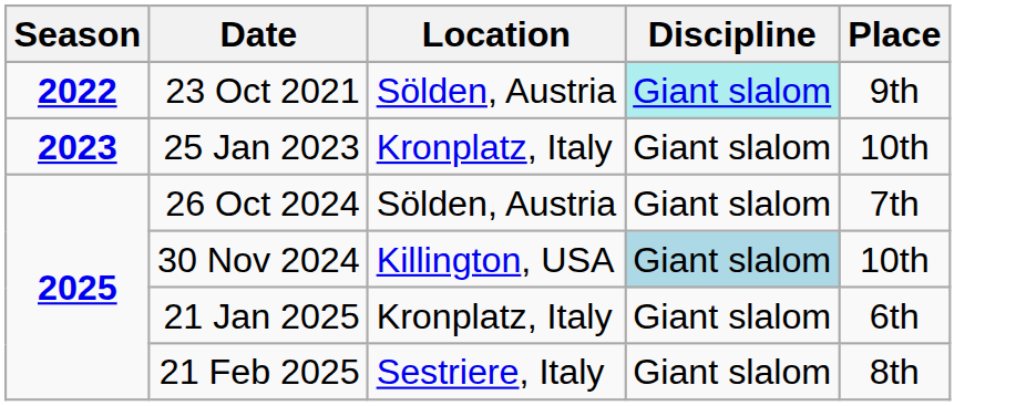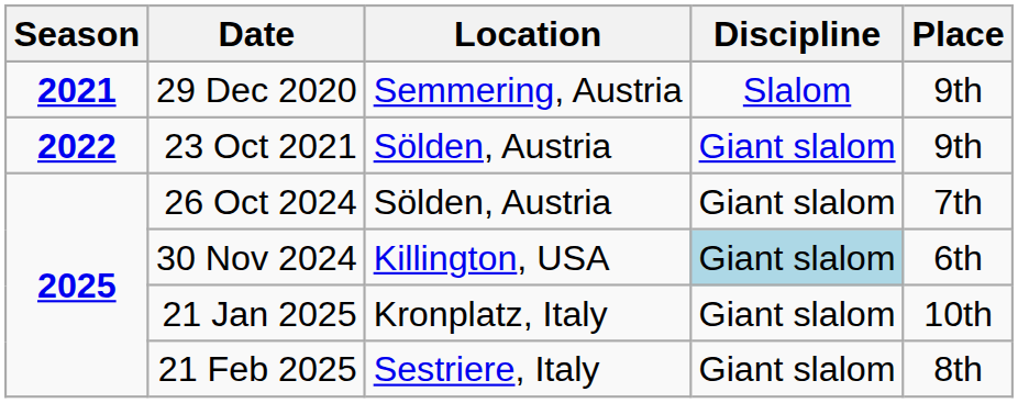 <table class="wikitable" style="text-align:center; font-size:95%;">
 <tr>
 <th>Season</th>
 <th>Date</th>
 <th>Location</th>
 <th>Discipline</th>
 <th>Place</th>
 </tr>
 <tr>
+<td><strong><a href='#'>2021</a></strong></td>
+<td align=right>29 Dec 2020</td>
+<td align=left> <a href='#'>Semmering</a>, Austria</td>
+<td><a href='#'>Slalom</a></td>
+<td>9th</td>
+</tr>
+<tr>
 <td><strong><a href='#'>2022</a></strong></td>
 <td align=right>23 Oct 2021</td>
 <td align=left> <a href='#'>Sölden</a>, Austria</td>
-<td style="background: paleturquoise;"><a href='#'>Giant slalom</a></td>
+<td><a href='#'>Giant slalom</a></td>
 <td>9th</td>
-</tr>
-<tr>
-<td><strong><a href='#'>2023</a></strong></td>
-<td align=right>25 Jan 2023</td>
-<td align=left> <a href='#'>Kronplatz</a>, Italy</td>
-<td>Giant slalom</td>
-<td>10th</td>
 </tr>
 <tr>
 <td rowspan=4><strong><a href='#'>2025</a></strong></td>
 <td align=right>26 Oct 2024</td>
 <td align=left> Sölden, Austria</td>
 <td>Giant slalom</td>
 <td>7th</td>
 </tr>
 <tr>
 <td align=right>30 Nov 2024</td>
 <td align=left> <a href='#'>Killington</a>, USA</td>
 <td style="background: lightblue;">Giant slalom</td>
-<td>10th</td>
+<td>6th</td>
 </tr>
 <tr>
 <td align=right>21 Jan 2025</td>
 <td align=left> Kronplatz, Italy</td>
 <td>Giant slalom</td>
-<td>6th</td>
+<td>10th</td>
 </tr>
 <tr>
 <td align=right>21 Feb 2025</td>
 <td align=left> <a href='#'>Sestriere</a>, Italy</td>
 <td>Giant slalom</td>
 <td>8th</td>
 </tr>
 </table>
